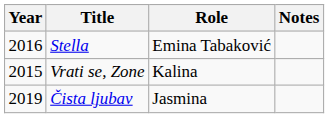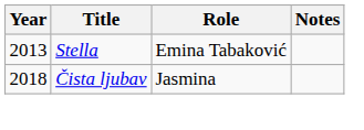 <table class="wikitable sortable">
 <tr>
 <th>Year</th>
 <th>Title</th>
 <th>Role</th>
 <th class="unsortable">Notes</th>
 </tr>
 <tr>
-<td>2016</td>
+<td>2013</td>
 <td><em><a href='#'>Stella</a></em></td>
 <td>Emina Tabaković</td>
 <td></td>
 </tr>
 <tr>
-<td>2015</td>
-<td><em>Vrati se, Zone</em></td>
-<td>Kalina</td>
-<td></td>
-</tr>
-<tr>
-<td>2019</td>
+<td>2018</td>
 <td><em><a href='#'>Čista ljubav</a></em></td>
 <td>Jasmina</td>
 <td></td>
 </tr>
 </table>
